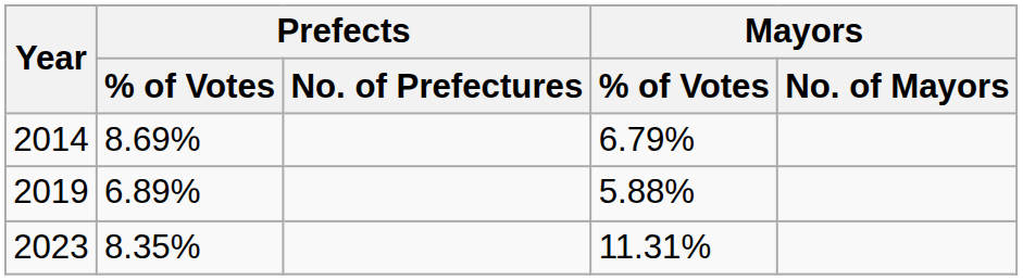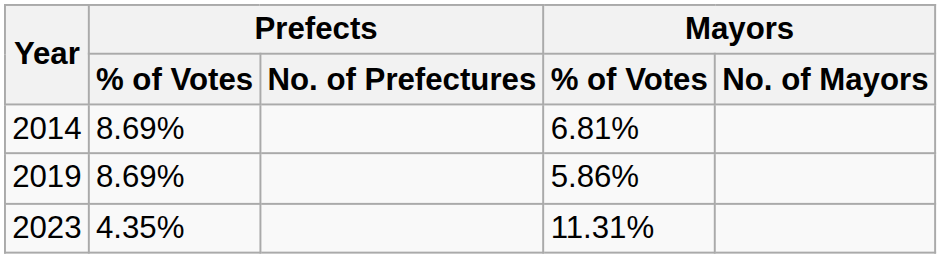 <table class="wikitable">
 <tr>
 <th rowspan="2">Year</th>
 <th colspan="2">Prefects</th>
 <th colspan="2">Mayors</th>
 </tr>
 <tr>
 <th>% of Votes</th>
 <th>No. of Prefectures</th>
 <th>% of Votes</th>
 <th>No. of Mayors</th>
 </tr>
 <tr>
 <td>2014</td>
 <td>8.69%</td>
 <td></td>
-<td>6.79%</td>
+<td>6.81%</td>
 <td></td>
 </tr>
 <tr>
 <td>2019</td>
-<td>6.89%</td>
+<td>8.69%</td>
 <td></td>
-<td>5.88%</td>
+<td>5.86%</td>
 <td></td>
 </tr>
 <tr>
 <td>2023</td>
-<td>8.35%</td>
+<td>4.35%</td>
 <td></td>
 <td>11.31%</td>
 <td></td>
 </tr>
 </table>
